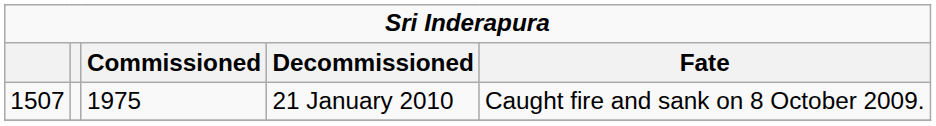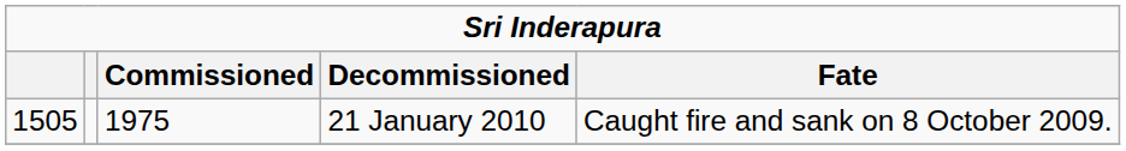 <table class="collapsible wikitable">
 <tr>
 <td align=center colspan=5><strong><em>Sri Inderapura</em></strong></td>
 </tr>
 <tr>
 <th></th>
 <th></th>
 <th>Commissioned</th>
 <th>Decommissioned</th>
 <th>Fate</th>
 </tr>
 <tr>
-<td>1507</td>
+<td>1505</td>
 <td></td>
 <td>1975</td>
 <td>21 January 2010</td>
 <td>Caught fire and sank on 8 October 2009.</td>
 </tr>
 <tr>
 </tr>
 </table>
